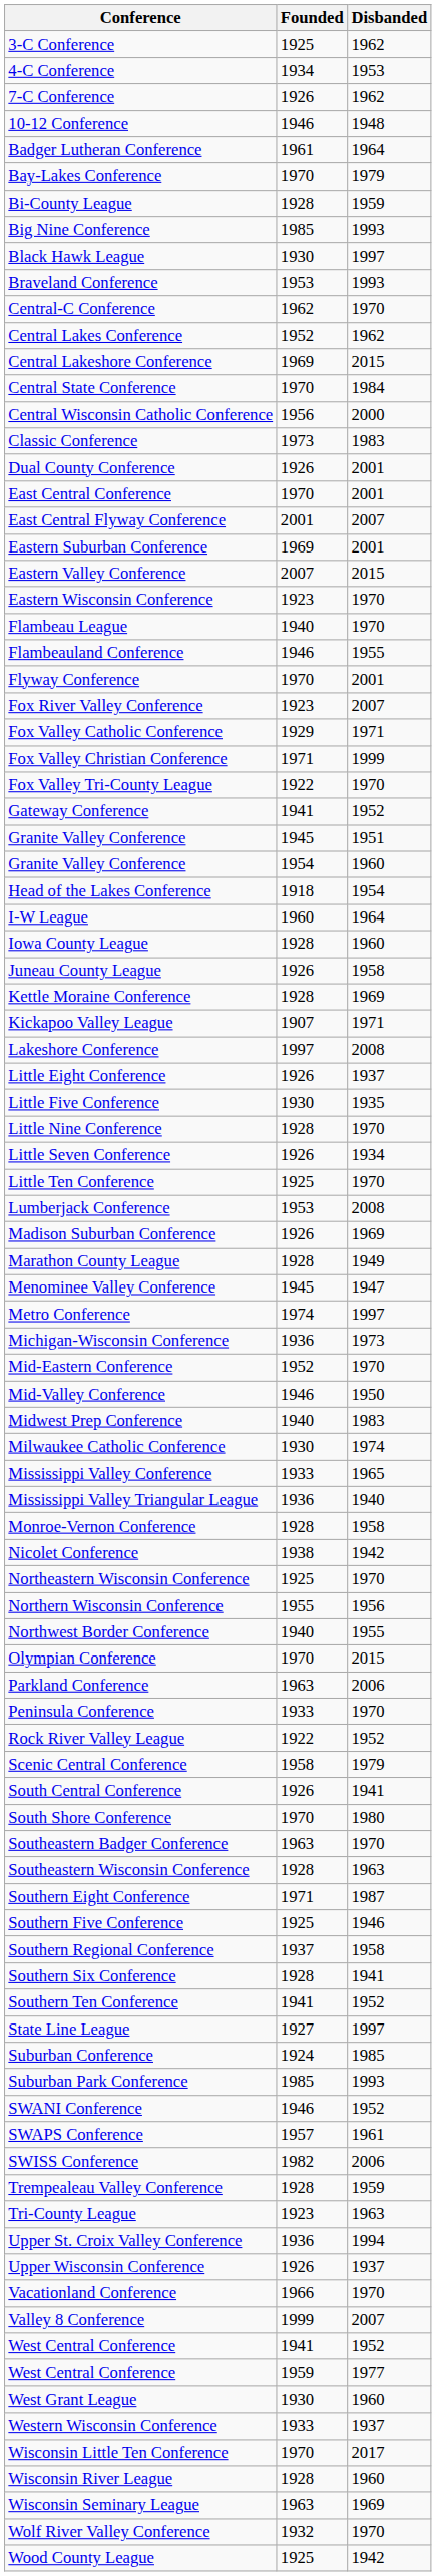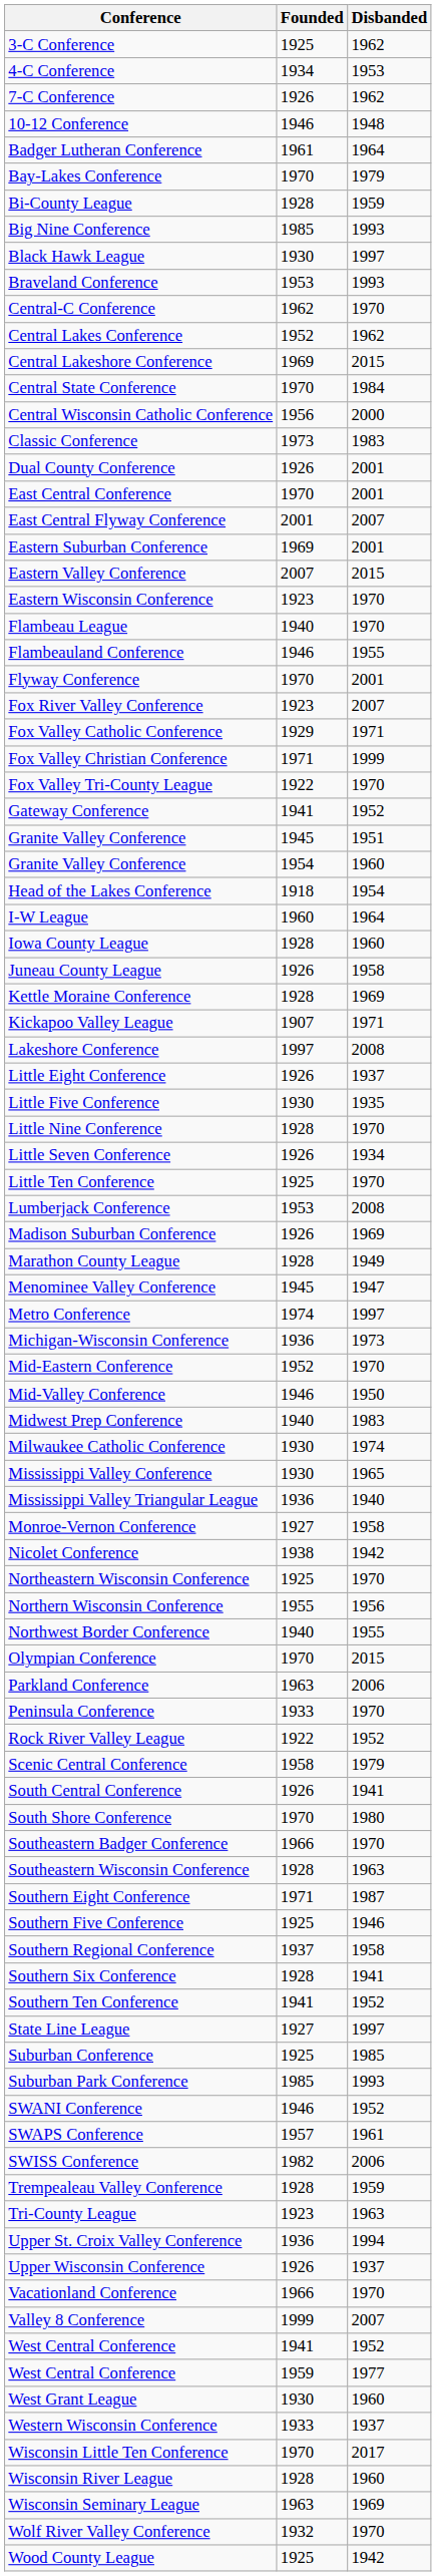 <table class="wikitable sortable">
 <tr>
 <th>Conference</th>
 <th>Founded</th>
 <th>Disbanded</th>
 </tr>
 <tr>
 <td><a href='#'>3-C Conference</a></td>
 <td>1925</td>
 <td>1962</td>
 </tr>
 <tr>
 <td><a href='#'>4-C Conference</a></td>
 <td>1934</td>
 <td>1953</td>
 </tr>
 <tr>
 <td><a href='#'>7-C Conference</a></td>
 <td>1926</td>
 <td>1962</td>
 </tr>
 <tr>
 <td><a href='#'>10-12 Conference</a></td>
 <td>1946</td>
 <td>1948</td>
 </tr>
 <tr>
 <td><a href='#'>Badger Lutheran Conference</a></td>
 <td>1961</td>
 <td>1964</td>
 </tr>
 <tr>
 <td><a href='#'>Bay-Lakes Conference</a></td>
 <td>1970</td>
 <td>1979</td>
 </tr>
 <tr>
 <td><a href='#'>Bi-County League</a></td>
 <td>1928</td>
 <td>1959</td>
 </tr>
 <tr>
 <td><a href='#'>Big Nine Conference</a></td>
 <td>1985</td>
 <td>1993</td>
 </tr>
 <tr>
 <td><a href='#'>Black Hawk League</a></td>
 <td>1930</td>
 <td>1997</td>
 </tr>
 <tr>
 <td><a href='#'>Braveland Conference</a></td>
 <td>1953</td>
 <td>1993</td>
 </tr>
 <tr>
 <td><a href='#'>Central-C Conference</a></td>
 <td>1962</td>
 <td>1970</td>
 </tr>
 <tr>
 <td><a href='#'>Central Lakes Conference</a></td>
 <td>1952</td>
 <td>1962</td>
 </tr>
 <tr>
 <td><a href='#'>Central Lakeshore Conference</a></td>
 <td>1969</td>
 <td>2015</td>
 </tr>
 <tr>
 <td><a href='#'>Central State Conference</a></td>
 <td>1970</td>
 <td>1984</td>
 </tr>
 <tr>
 <td><a href='#'>Central Wisconsin Catholic Conference</a></td>
 <td>1956</td>
 <td>2000</td>
 </tr>
 <tr>
 <td><a href='#'>Classic Conference</a></td>
 <td>1973</td>
 <td>1983</td>
 </tr>
 <tr>
 <td><a href='#'>Dual County Conference</a></td>
 <td>1926</td>
 <td>2001</td>
 </tr>
 <tr>
 <td><a href='#'>East Central Conference</a></td>
 <td>1970</td>
 <td>2001</td>
 </tr>
 <tr>
 <td><a href='#'>East Central Flyway Conference</a></td>
 <td>2001</td>
 <td>2007</td>
 </tr>
 <tr>
 <td><a href='#'>Eastern Suburban Conference</a></td>
 <td>1969</td>
 <td>2001</td>
 </tr>
 <tr>
 <td><a href='#'>Eastern Valley Conference</a></td>
 <td>2007</td>
 <td>2015</td>
 </tr>
 <tr>
 <td><a href='#'>Eastern Wisconsin Conference</a></td>
 <td>1923</td>
 <td>1970</td>
 </tr>
 <tr>
 <td><a href='#'>Flambeau League</a></td>
 <td>1940</td>
 <td>1970</td>
 </tr>
 <tr>
 <td><a href='#'>Flambeauland Conference</a></td>
 <td>1946</td>
 <td>1955</td>
 </tr>
 <tr>
 <td><a href='#'>Flyway Conference</a></td>
 <td>1970</td>
 <td>2001</td>
 </tr>
 <tr>
 <td><a href='#'>Fox River Valley Conference</a></td>
 <td>1923</td>
 <td>2007</td>
 </tr>
 <tr>
 <td><a href='#'>Fox Valley Catholic Conference</a></td>
 <td>1929</td>
 <td>1971</td>
 </tr>
 <tr>
 <td><a href='#'>Fox Valley Christian Conference</a></td>
 <td>1971</td>
 <td>1999</td>
 </tr>
 <tr>
 <td><a href='#'>Fox Valley Tri-County League</a></td>
 <td>1922</td>
 <td>1970</td>
 </tr>
 <tr>
 <td><a href='#'>Gateway Conference</a></td>
 <td>1941</td>
 <td>1952</td>
 </tr>
 <tr>
 <td><a href='#'>Granite Valley Conference</a></td>
 <td>1945</td>
 <td>1951</td>
 </tr>
 <tr>
 <td><a href='#'>Granite Valley Conference</a></td>
 <td>1954</td>
 <td>1960</td>
 </tr>
 <tr>
 <td><a href='#'>Head of the Lakes Conference</a></td>
 <td>1918</td>
 <td>1954</td>
 </tr>
 <tr>
 <td><a href='#'>I-W League</a></td>
 <td>1960</td>
 <td>1964</td>
 </tr>
 <tr>
 <td><a href='#'>Iowa County League</a></td>
 <td>1928</td>
 <td>1960</td>
 </tr>
 <tr>
 <td><a href='#'>Juneau County League</a></td>
 <td>1926</td>
 <td>1958</td>
 </tr>
 <tr>
 <td><a href='#'>Kettle Moraine Conference</a></td>
 <td>1928</td>
 <td>1969</td>
 </tr>
 <tr>
 <td><a href='#'>Kickapoo Valley League</a></td>
 <td>1907</td>
 <td>1971</td>
 </tr>
 <tr>
 <td><a href='#'>Lakeshore Conference</a></td>
 <td>1997</td>
 <td>2008</td>
 </tr>
 <tr>
 <td><a href='#'>Little Eight Conference</a></td>
 <td>1926</td>
 <td>1937</td>
 </tr>
 <tr>
 <td><a href='#'>Little Five Conference</a></td>
 <td>1930</td>
 <td>1935</td>
 </tr>
 <tr>
 <td><a href='#'>Little Nine Conference</a></td>
 <td>1928</td>
 <td>1970</td>
 </tr>
 <tr>
 <td><a href='#'>Little Seven Conference</a></td>
 <td>1926</td>
 <td>1934</td>
 </tr>
 <tr>
 <td><a href='#'>Little Ten Conference</a></td>
 <td>1925</td>
 <td>1970</td>
 </tr>
 <tr>
 <td><a href='#'>Lumberjack Conference</a></td>
 <td>1953</td>
 <td>2008</td>
 </tr>
 <tr>
 <td><a href='#'>Madison Suburban Conference</a></td>
 <td>1926</td>
 <td>1969</td>
 </tr>
 <tr>
 <td><a href='#'>Marathon County League</a></td>
 <td>1928</td>
 <td>1949</td>
 </tr>
 <tr>
 <td><a href='#'>Menominee Valley Conference</a></td>
 <td>1945</td>
 <td>1947</td>
 </tr>
 <tr>
 <td><a href='#'>Metro Conference</a></td>
 <td>1974</td>
 <td>1997</td>
 </tr>
 <tr>
 <td><a href='#'>Michigan-Wisconsin Conference</a></td>
 <td>1936</td>
 <td>1973</td>
 </tr>
 <tr>
 <td><a href='#'>Mid-Eastern Conference</a></td>
 <td>1952</td>
 <td>1970</td>
 </tr>
 <tr>
 <td><a href='#'>Mid-Valley Conference</a></td>
 <td>1946</td>
 <td>1950</td>
 </tr>
 <tr>
 <td><a href='#'>Midwest Prep Conference</a></td>
 <td>1940</td>
 <td>1983</td>
 </tr>
 <tr>
 <td><a href='#'>Milwaukee Catholic Conference</a></td>
 <td>1930</td>
 <td>1974</td>
 </tr>
 <tr>
 <td><a href='#'>Mississippi Valley Conference</a></td>
-<td>1933</td>
+<td>1930</td>
 <td>1965</td>
 </tr>
 <tr>
 <td><a href='#'>Mississippi Valley Triangular League</a></td>
 <td>1936</td>
 <td>1940</td>
 </tr>
 <tr>
 <td><a href='#'>Monroe-Vernon Conference</a></td>
-<td>1928</td>
+<td>1927</td>
 <td>1958</td>
 </tr>
 <tr>
 <td><a href='#'>Nicolet Conference</a></td>
 <td>1938</td>
 <td>1942</td>
 </tr>
 <tr>
 <td><a href='#'>Northeastern Wisconsin Conference</a></td>
 <td>1925</td>
 <td>1970</td>
 </tr>
 <tr>
 <td><a href='#'>Northern Wisconsin Conference</a></td>
 <td>1955</td>
 <td>1956</td>
 </tr>
 <tr>
 <td><a href='#'>Northwest Border Conference</a></td>
 <td>1940</td>
 <td>1955</td>
 </tr>
 <tr>
 <td><a href='#'>Olympian Conference</a></td>
 <td>1970</td>
 <td>2015</td>
 </tr>
 <tr>
 <td><a href='#'>Parkland Conference</a></td>
 <td>1963</td>
 <td>2006</td>
 </tr>
 <tr>
 <td><a href='#'>Peninsula Conference</a></td>
 <td>1933</td>
 <td>1970</td>
 </tr>
 <tr>
 <td><a href='#'>Rock River Valley League</a></td>
 <td>1922</td>
 <td>1952</td>
 </tr>
 <tr>
 <td><a href='#'>Scenic Central Conference</a></td>
 <td>1958</td>
 <td>1979</td>
 </tr>
 <tr>
 <td><a href='#'>South Central Conference</a></td>
 <td>1926</td>
 <td>1941</td>
 </tr>
 <tr>
 <td><a href='#'>South Shore Conference</a></td>
 <td>1970</td>
 <td>1980</td>
 </tr>
 <tr>
 <td><a href='#'>Southeastern Badger Conference</a></td>
-<td>1963</td>
+<td>1966</td>
 <td>1970</td>
 </tr>
 <tr>
 <td><a href='#'>Southeastern Wisconsin Conference</a></td>
 <td>1928</td>
 <td>1963</td>
 </tr>
 <tr>
 <td><a href='#'>Southern Eight Conference</a></td>
 <td>1971</td>
 <td>1987</td>
 </tr>
 <tr>
 <td><a href='#'>Southern Five Conference</a></td>
 <td>1925</td>
 <td>1946</td>
 </tr>
 <tr>
 <td><a href='#'>Southern Regional Conference</a></td>
 <td>1937</td>
 <td>1958</td>
 </tr>
 <tr>
 <td><a href='#'>Southern Six Conference</a></td>
 <td>1928</td>
 <td>1941</td>
 </tr>
 <tr>
 <td><a href='#'>Southern Ten Conference</a></td>
 <td>1941</td>
 <td>1952</td>
 </tr>
 <tr>
 <td><a href='#'>State Line League</a></td>
 <td>1927</td>
 <td>1997</td>
 </tr>
 <tr>
 <td><a href='#'>Suburban Conference</a></td>
-<td>1924</td>
+<td>1925</td>
 <td>1985</td>
 </tr>
 <tr>
 <td><a href='#'>Suburban Park Conference</a></td>
 <td>1985</td>
 <td>1993</td>
 </tr>
 <tr>
 <td><a href='#'>SWANI Conference</a></td>
 <td>1946</td>
 <td>1952</td>
 </tr>
 <tr>
 <td><a href='#'>SWAPS Conference</a></td>
 <td>1957</td>
 <td>1961</td>
 </tr>
 <tr>
 <td><a href='#'>SWISS Conference</a></td>
 <td>1982</td>
 <td>2006</td>
 </tr>
 <tr>
 <td><a href='#'>Trempealeau Valley Conference</a></td>
 <td>1928</td>
 <td>1959</td>
 </tr>
 <tr>
 <td><a href='#'>Tri-County League</a></td>
 <td>1923</td>
 <td>1963</td>
 </tr>
 <tr>
 <td><a href='#'>Upper St. Croix Valley Conference</a></td>
 <td>1936</td>
 <td>1994</td>
 </tr>
 <tr>
 <td><a href='#'>Upper Wisconsin Conference</a></td>
 <td>1926</td>
 <td>1937</td>
 </tr>
 <tr>
 <td><a href='#'>Vacationland Conference</a></td>
 <td>1966</td>
 <td>1970</td>
 </tr>
 <tr>
 <td><a href='#'>Valley 8 Conference</a></td>
 <td>1999</td>
 <td>2007</td>
 </tr>
 <tr>
 <td><a href='#'>West Central Conference</a></td>
 <td>1941</td>
 <td>1952</td>
 </tr>
 <tr>
 <td><a href='#'>West Central Conference</a></td>
 <td>1959</td>
 <td>1977</td>
 </tr>
 <tr>
 <td><a href='#'>West Grant League</a></td>
 <td>1930</td>
 <td>1960</td>
 </tr>
 <tr>
 <td><a href='#'>Western Wisconsin Conference</a></td>
 <td>1933</td>
 <td>1937</td>
 </tr>
 <tr>
 <td><a href='#'>Wisconsin Little Ten Conference</a></td>
 <td>1970</td>
 <td>2017</td>
 </tr>
 <tr>
 <td><a href='#'>Wisconsin River League</a></td>
 <td>1928</td>
 <td>1960</td>
 </tr>
 <tr>
 <td><a href='#'>Wisconsin Seminary League</a></td>
 <td>1963</td>
 <td>1969</td>
 </tr>
 <tr>
 <td><a href='#'>Wolf River Valley Conference</a></td>
 <td>1932</td>
 <td>1970</td>
 </tr>
 <tr>
 <td><a href='#'>Wood County League</a></td>
 <td>1925</td>
 <td>1942</td>
 </tr>
 </table>
